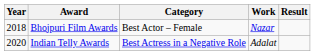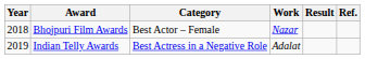 <table class="wikitable">
 <tr>
 <th>Year</th>
 <th>Award</th>
 <th>Category</th>
 <th>Work</th>
 <th>Result</th>
+<th>Ref.</th>
 </tr>
 <tr>
 <td>2018</td>
 <td><a href='#'>Bhojpuri Film Awards</a></td>
 <td>Best Actor – Female</td>
 <td><em><a href='#'>Nazar</a></em></td>
 <td></td>
+<td></td>
 </tr>
 <tr>
-<td>2020</td>
+<td>2019</td>
 <td><a href='#'>Indian Telly Awards</a></td>
 <td><a href='#'>Best Actress in a Negative Role</a></td>
 <td><em>Adalat</em></td>
 <td></td>
+<td></td>
 </tr>
 </table>
